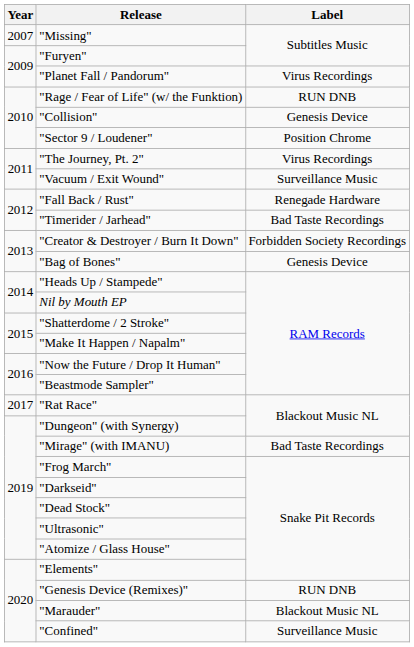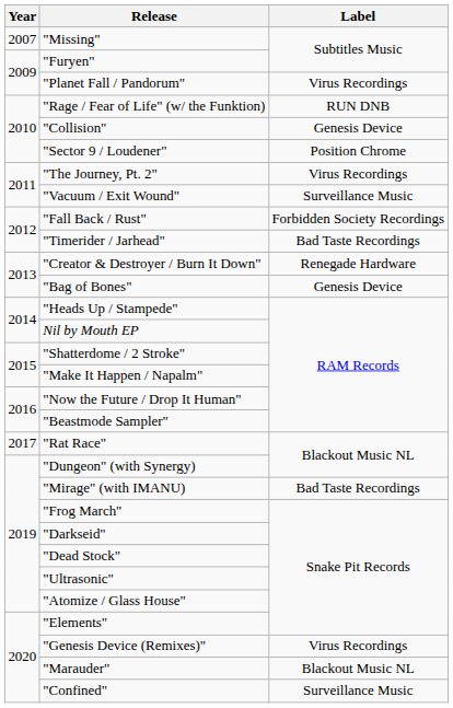 <table class=wikitable>
 <tr>
 <th>Year</th>
 <th>Release</th>
 <th>Label</th>
 </tr>
 <tr>
 <td style="text-align:center;">2007</td>
 <td>"Missing"</td>
 <td style="text-align:center;" rowspan="2">Subtitles Music</td>
 </tr>
 <tr>
 <td style="text-align:center;" rowspan="2">2009</td>
 <td>"Furyen"</td>
 </tr>
 <tr>
 <td>"Planet Fall / Pandorum"</td>
 <td style="text-align:center;">Virus Recordings</td>
 </tr>
 <tr>
 <td style="text-align:center;" rowspan="3">2010</td>
 <td>"Rage / Fear of Life" (w/ the Funktion)</td>
 <td style="text-align:center;">RUN DNB</td>
 </tr>
 <tr>
 <td>"Collision"</td>
 <td style="text-align:center;">Genesis Device</td>
 </tr>
 <tr>
 <td>"Sector 9 / Loudener"</td>
 <td style="text-align:center;">Position Chrome</td>
 </tr>
 <tr>
 <td style="text-align:center;" rowspan="2">2011</td>
 <td>"The Journey, Pt. 2"</td>
 <td style="text-align:center;">Virus Recordings</td>
 </tr>
 <tr>
 <td>"Vacuum / Exit Wound"</td>
 <td style="text-align:center;">Surveillance Music</td>
 </tr>
 <tr>
 <td style="text-align:center;" rowspan="2">2012</td>
 <td>"Fall Back / Rust"</td>
-<td style="text-align:center;">Renegade Hardware</td>
+<td style="text-align:center;">Forbidden Society Recordings</td>
 </tr>
 <tr>
 <td>"Timerider / Jarhead"</td>
 <td style="text-align:center;">Bad Taste Recordings</td>
 </tr>
 <tr>
 <td style="text-align:center;" rowspan="2">2013</td>
 <td>"Creator & Destroyer / Burn It Down"</td>
-<td style="text-align:center;">Forbidden Society Recordings</td>
+<td style="text-align:center;">Renegade Hardware</td>
 </tr>
 <tr>
 <td>"Bag of Bones"</td>
 <td style="text-align:center;">Genesis Device</td>
 </tr>
 <tr>
 <td style="text-align:center;" rowspan="2">2014</td>
 <td>"Heads Up / Stampede"</td>
 <td style="text-align:center;" rowspan="6"><a href='#'>RAM Records</a></td>
 </tr>
 <tr>
 <td><em>Nil by Mouth EP</em></td>
 </tr>
 <tr>
 <td style="text-align:center;" rowspan="2">2015</td>
 <td>"Shatterdome / 2 Stroke"</td>
 </tr>
 <tr>
 <td>"Make It Happen / Napalm"</td>
 </tr>
 <tr>
 <td style="text-align:center;" rowspan="2">2016</td>
 <td>"Now the Future / Drop It Human"</td>
 </tr>
 <tr>
 <td>"Beastmode Sampler"</td>
 </tr>
 <tr>
 <td style="text-align:center;">2017</td>
 <td>"Rat Race"</td>
 <td style="text-align:center;" rowspan="2">Blackout Music NL</td>
 </tr>
 <tr>
 <td style="text-align:center;" rowspan="7">2019</td>
 <td>"Dungeon" (with Synergy)</td>
 </tr>
 <tr>
 <td>"Mirage" (with IMANU)</td>
 <td style="text-align:center;">Bad Taste Recordings</td>
 </tr>
 <tr>
 <td>"Frog March"</td>
 <td style="text-align:center;" rowspan="6">Snake Pit Records</td>
 </tr>
 <tr>
 <td>"Darkseid"</td>
 </tr>
 <tr>
 <td>"Dead Stock"</td>
 </tr>
 <tr>
 <td>"Ultrasonic"</td>
 </tr>
 <tr>
 <td>"Atomize / Glass House"</td>
 </tr>
 <tr>
 <td style="text-align:center;" rowspan="4">2020</td>
 <td>"Elements"</td>
 </tr>
 <tr>
 <td>"Genesis Device (Remixes)"</td>
-<td style="text-align:center;">RUN DNB</td>
+<td style="text-align:center;">Virus Recordings</td>
 </tr>
 <tr>
 <td>"Marauder"</td>
 <td style="text-align:center;">Blackout Music NL</td>
 </tr>
 <tr>
 <td>"Confined"</td>
 <td style="text-align:center;">Surveillance Music</td>
 </tr>
 </table>
